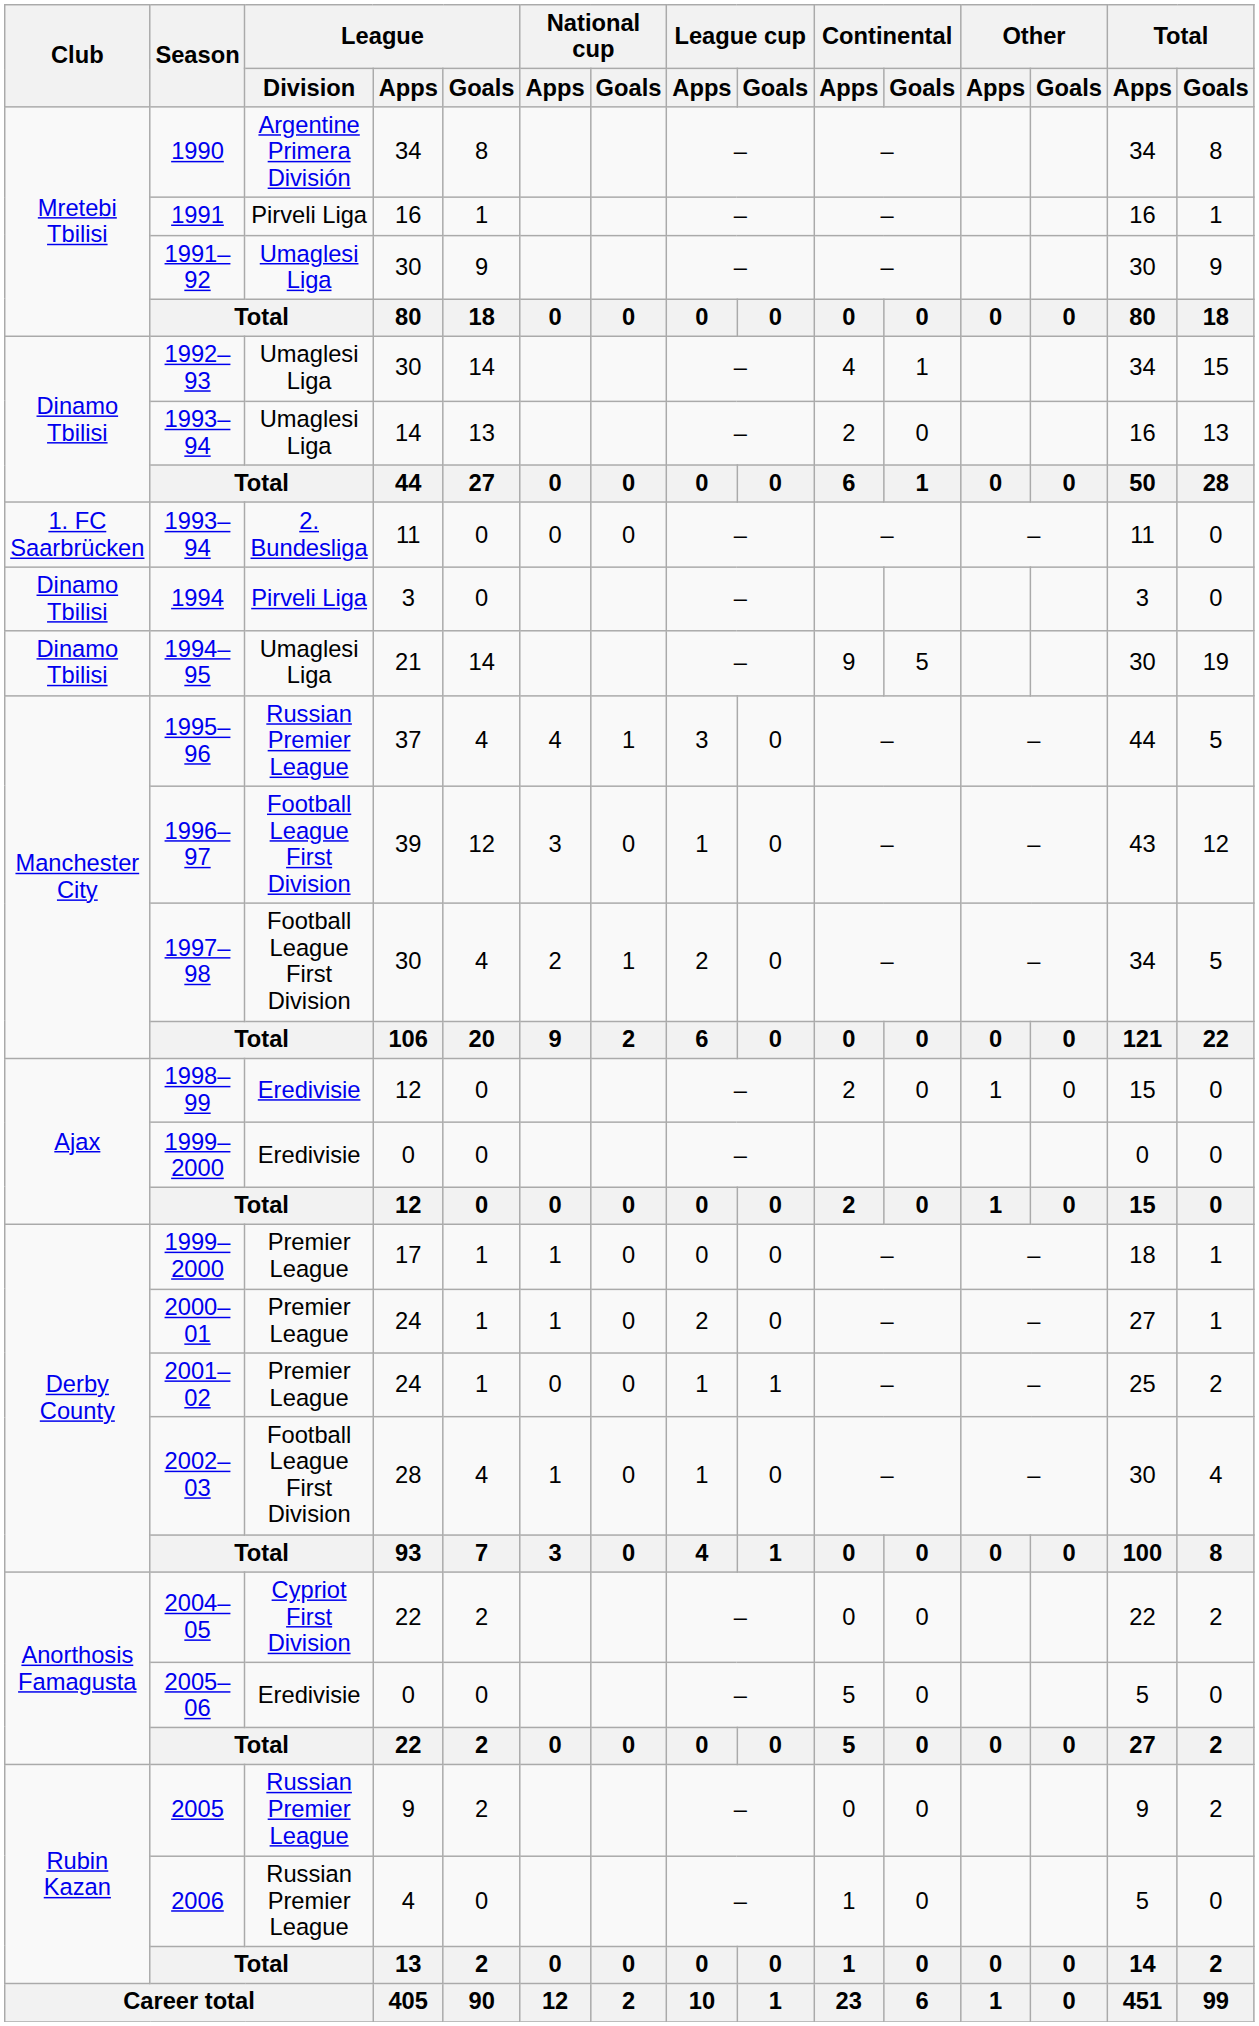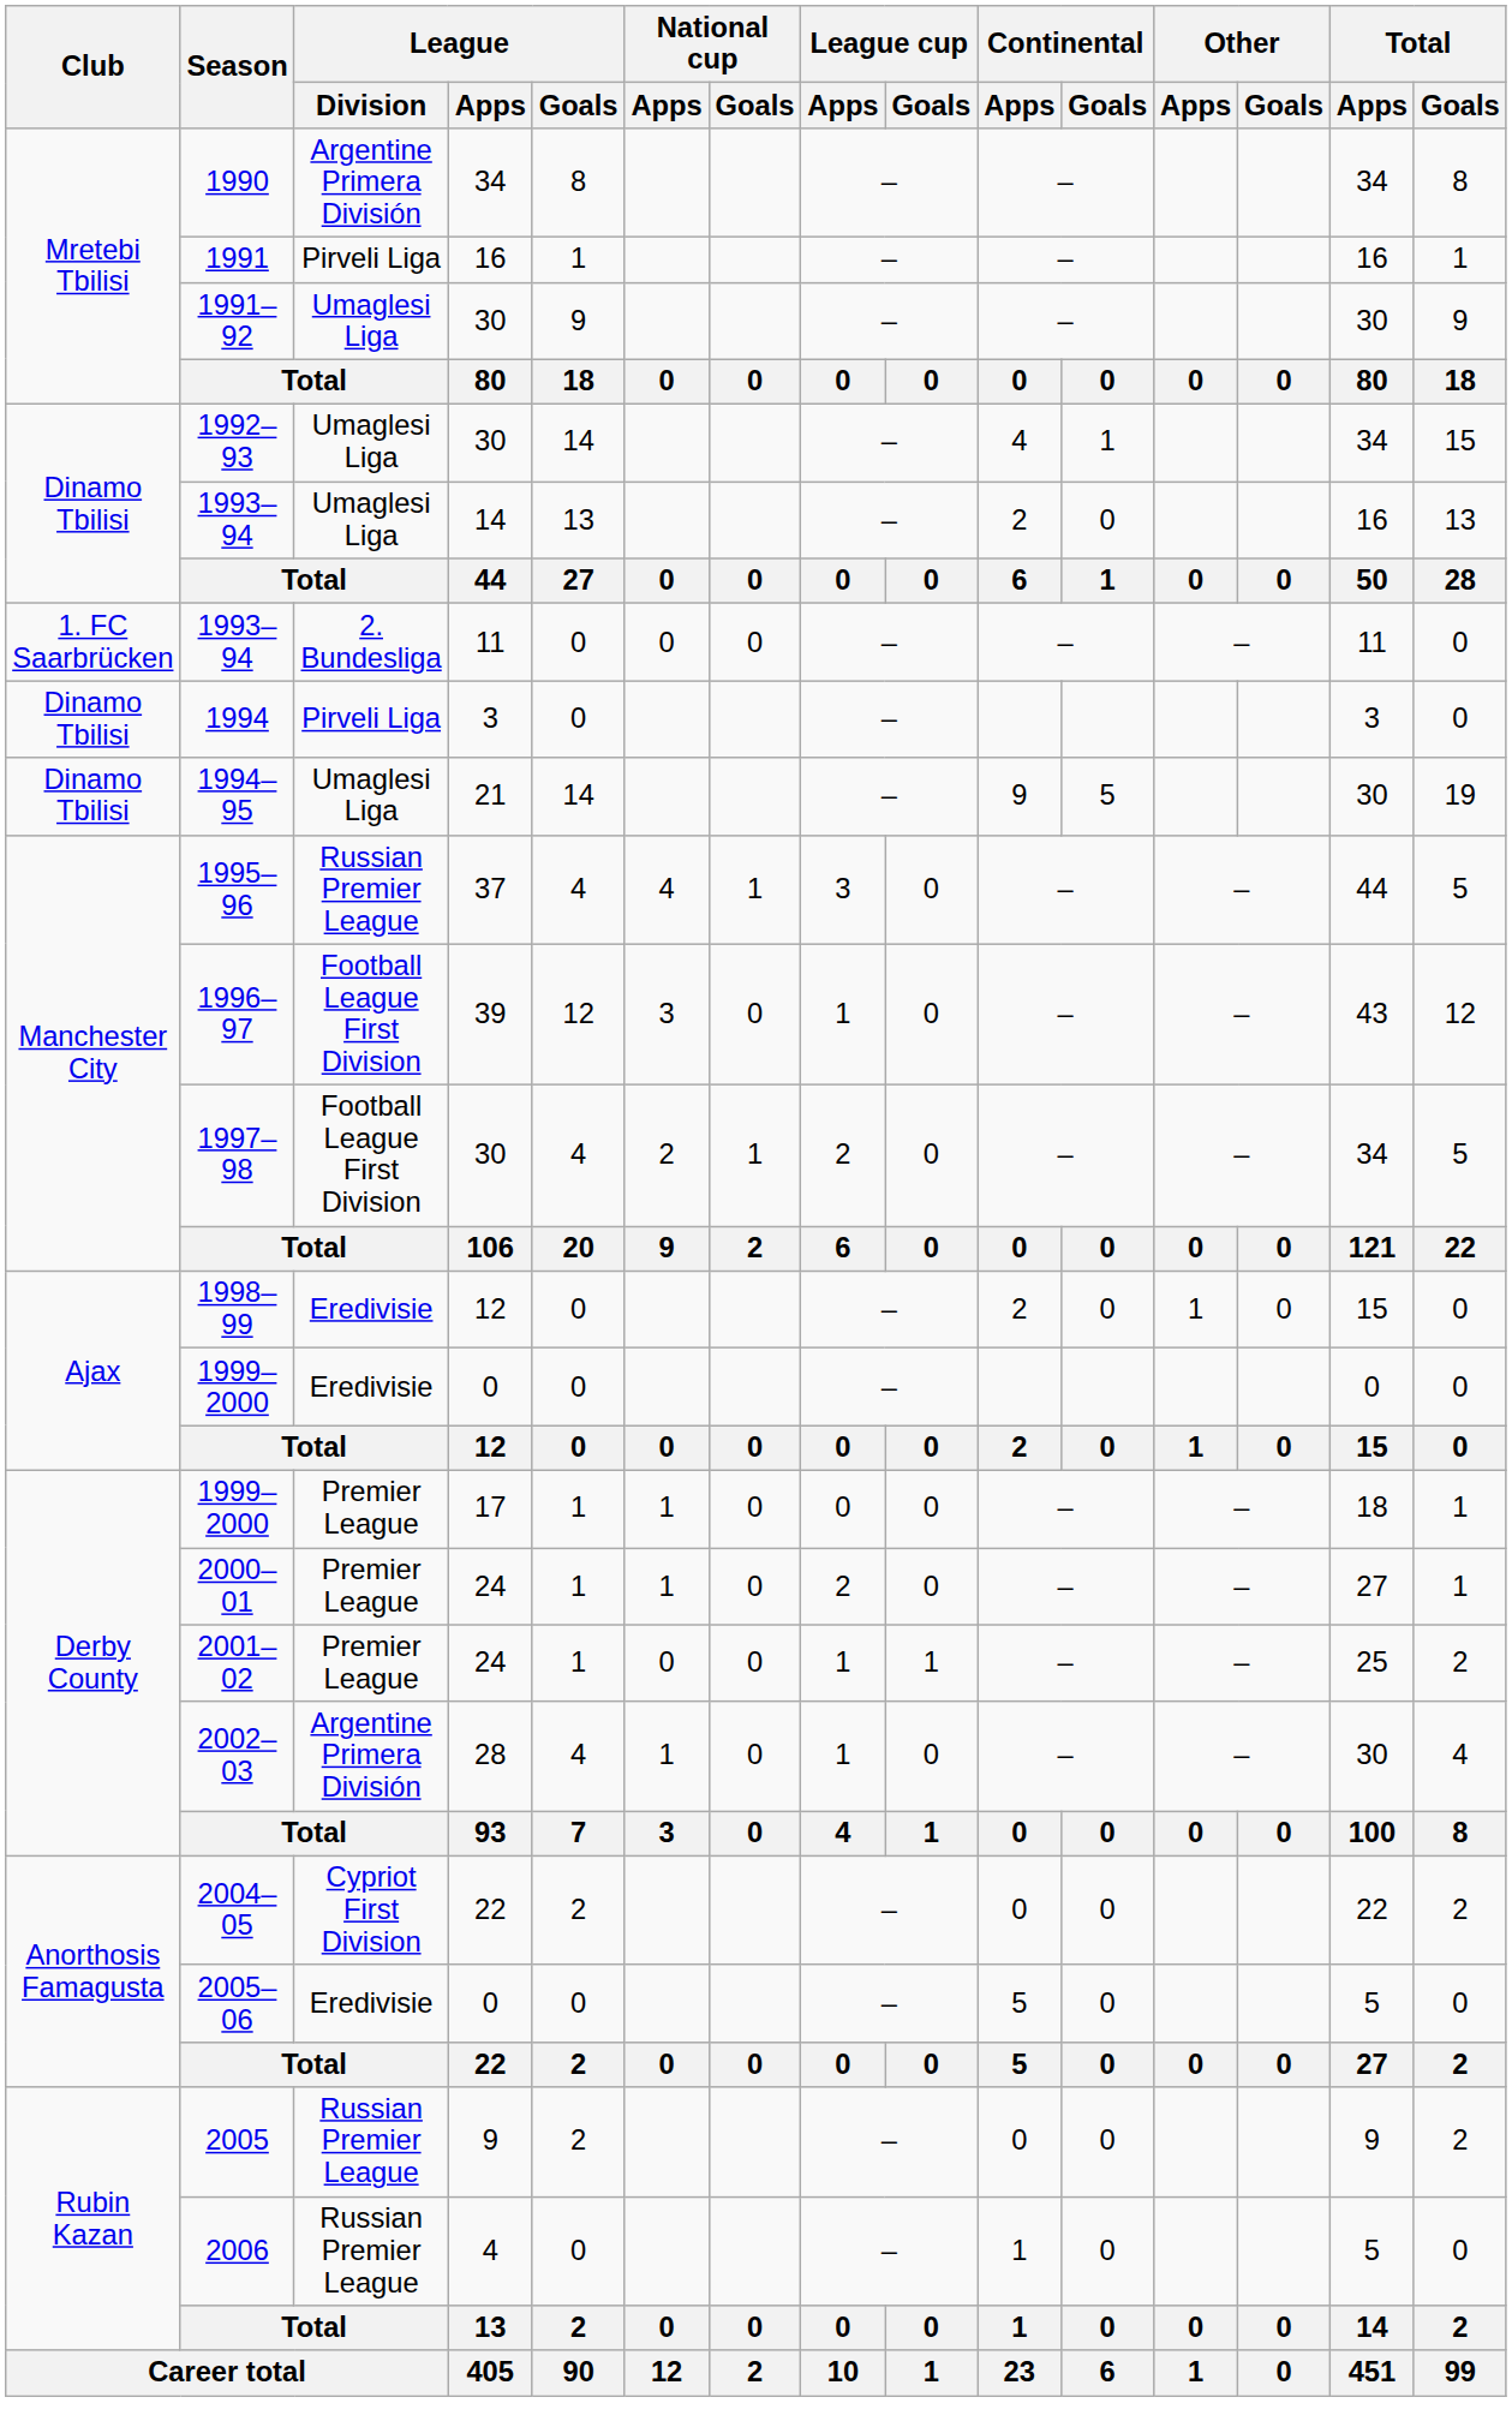 <table class="wikitable" style="text-align:center">
 <tr>
 <th rowspan="2">Club</th>
 <th rowspan="2">Season</th>
 <th colspan="3">League</th>
 <th colspan="2">National cup</th>
 <th colspan="2">League cup</th>
 <th colspan="2">Continental</th>
 <th colspan="2">Other</th>
 <th colspan="2">Total</th>
 </tr>
 <tr>
 <th>Division</th>
 <th>Apps</th>
 <th>Goals</th>
 <th>Apps</th>
 <th>Goals</th>
 <th>Apps</th>
 <th>Goals</th>
 <th>Apps</th>
 <th>Goals</th>
 <th>Apps</th>
 <th>Goals</th>
 <th>Apps</th>
 <th>Goals</th>
 </tr>
 <tr>
 <td rowspan="4"><a href='#'>Mretebi Tbilisi</a></td>
 <td><a href='#'>1990</a></td>
 <td><a href='#'>Argentine Primera División</a></td>
 <td>34</td>
 <td>8</td>
 <td></td>
 <td></td>
 <td colspan="2">–</td>
 <td colspan="2">–</td>
 <td></td>
 <td></td>
 <td>34</td>
 <td>8</td>
 </tr>
 <tr>
 <td><a href='#'>1991</a></td>
 <td>Pirveli Liga</td>
 <td>16</td>
 <td>1</td>
 <td></td>
 <td></td>
 <td colspan="2">–</td>
 <td colspan="2">–</td>
 <td></td>
 <td></td>
 <td>16</td>
 <td>1</td>
 </tr>
 <tr>
 <td><a href='#'>1991–92</a></td>
 <td><a href='#'>Umaglesi Liga</a></td>
 <td>30</td>
 <td>9</td>
 <td></td>
 <td></td>
 <td colspan="2">–</td>
 <td colspan="2">–</td>
 <td></td>
 <td></td>
 <td>30</td>
 <td>9</td>
 </tr>
 <tr>
 <th colspan="2">Total</th>
 <th>80</th>
 <th>18</th>
 <th>0</th>
 <th>0</th>
 <th>0</th>
 <th>0</th>
 <th>0</th>
 <th>0</th>
 <th>0</th>
 <th>0</th>
 <th>80</th>
 <th>18</th>
 </tr>
 <tr>
 <td rowspan="3"><a href='#'>Dinamo Tbilisi</a></td>
 <td><a href='#'>1992–93</a></td>
 <td>Umaglesi Liga</td>
 <td>30</td>
 <td>14</td>
 <td></td>
 <td></td>
 <td colspan="2">–</td>
 <td>4</td>
 <td>1</td>
 <td></td>
 <td></td>
 <td>34</td>
 <td>15</td>
 </tr>
 <tr>
 <td><a href='#'>1993–94</a></td>
 <td>Umaglesi Liga</td>
 <td>14</td>
 <td>13</td>
 <td></td>
 <td></td>
 <td colspan="2">–</td>
 <td>2</td>
 <td>0</td>
 <td></td>
 <td></td>
 <td>16</td>
 <td>13</td>
 </tr>
 <tr>
 <th colspan="2">Total</th>
 <th>44</th>
 <th>27</th>
 <th>0</th>
 <th>0</th>
 <th>0</th>
 <th>0</th>
 <th>6</th>
 <th>1</th>
 <th>0</th>
 <th>0</th>
 <th>50</th>
 <th>28</th>
 </tr>
 <tr>
 <td><a href='#'>1. FC Saarbrücken</a></td>
 <td><a href='#'>1993–94</a></td>
 <td><a href='#'>2. Bundesliga</a></td>
 <td>11</td>
 <td>0</td>
 <td>0</td>
 <td>0</td>
 <td colspan="2">–</td>
 <td colspan="2">–</td>
 <td colspan="2">–</td>
 <td>11</td>
 <td>0</td>
 </tr>
 <tr>
 <td><a href='#'>Dinamo Tbilisi</a></td>
 <td><a href='#'>1994</a></td>
 <td><a href='#'>Pirveli Liga</a></td>
 <td>3</td>
 <td>0</td>
 <td></td>
 <td></td>
 <td colspan="2">–</td>
 <td></td>
 <td></td>
 <td></td>
 <td></td>
 <td>3</td>
 <td>0</td>
 </tr>
 <tr>
 <td><a href='#'>Dinamo Tbilisi</a></td>
 <td><a href='#'>1994–95</a></td>
 <td>Umaglesi Liga</td>
 <td>21</td>
 <td>14</td>
 <td></td>
 <td></td>
 <td colspan="2">–</td>
 <td>9</td>
 <td>5</td>
 <td></td>
 <td></td>
 <td>30</td>
 <td>19</td>
 </tr>
 <tr>
 <td rowspan="4"><a href='#'>Manchester City</a></td>
 <td><a href='#'>1995–96</a></td>
 <td><a href='#'>Russian Premier League</a></td>
 <td>37</td>
 <td>4</td>
 <td>4</td>
 <td>1</td>
 <td>3</td>
 <td>0</td>
 <td colspan="2">–</td>
 <td colspan="2">–</td>
 <td>44</td>
 <td>5</td>
 </tr>
 <tr>
 <td><a href='#'>1996–97</a></td>
 <td><a href='#'>Football League First Division</a></td>
 <td>39</td>
 <td>12</td>
 <td>3</td>
 <td>0</td>
 <td>1</td>
 <td>0</td>
 <td colspan="2">–</td>
 <td colspan="2">–</td>
 <td>43</td>
 <td>12</td>
 </tr>
 <tr>
 <td><a href='#'>1997–98</a></td>
 <td>Football League First Division</td>
 <td>30</td>
 <td>4</td>
 <td>2</td>
 <td>1</td>
 <td>2</td>
 <td>0</td>
 <td colspan="2">–</td>
 <td colspan="2">–</td>
 <td>34</td>
 <td>5</td>
 </tr>
 <tr>
 <th colspan="2">Total</th>
 <th>106</th>
 <th>20</th>
 <th>9</th>
 <th>2</th>
 <th>6</th>
 <th>0</th>
 <th>0</th>
 <th>0</th>
 <th>0</th>
 <th>0</th>
 <th>121</th>
 <th>22</th>
 </tr>
 <tr>
 <td rowspan="3"><a href='#'>Ajax</a></td>
 <td><a href='#'>1998–99</a></td>
 <td><a href='#'>Eredivisie</a></td>
 <td>12</td>
 <td>0</td>
 <td></td>
 <td></td>
 <td colspan="2">–</td>
 <td>2</td>
 <td>0</td>
 <td>1</td>
 <td>0</td>
 <td>15</td>
 <td>0</td>
 </tr>
 <tr>
 <td><a href='#'>1999–2000</a></td>
 <td>Eredivisie</td>
 <td>0</td>
 <td>0</td>
 <td></td>
 <td></td>
 <td colspan="2">–</td>
 <td></td>
 <td></td>
 <td></td>
 <td></td>
 <td>0</td>
 <td>0</td>
 </tr>
 <tr>
 <th colspan="2">Total</th>
 <th>12</th>
 <th>0</th>
 <th>0</th>
 <th>0</th>
 <th>0</th>
 <th>0</th>
 <th>2</th>
 <th>0</th>
 <th>1</th>
 <th>0</th>
 <th>15</th>
 <th>0</th>
 </tr>
 <tr>
 <td rowspan="5"><a href='#'>Derby County</a></td>
 <td><a href='#'>1999–2000</a></td>
 <td>Premier League</td>
 <td>17</td>
 <td>1</td>
 <td>1</td>
 <td>0</td>
 <td>0</td>
 <td>0</td>
 <td colspan="2">–</td>
 <td colspan="2">–</td>
 <td>18</td>
 <td>1</td>
 </tr>
 <tr>
 <td><a href='#'>2000–01</a></td>
 <td>Premier League</td>
 <td>24</td>
 <td>1</td>
 <td>1</td>
 <td>0</td>
 <td>2</td>
 <td>0</td>
 <td colspan="2">–</td>
 <td colspan="2">–</td>
 <td>27</td>
 <td>1</td>
 </tr>
 <tr>
 <td><a href='#'>2001–02</a></td>
 <td>Premier League</td>
 <td>24</td>
 <td>1</td>
 <td>0</td>
 <td>0</td>
 <td>1</td>
 <td>1</td>
 <td colspan="2">–</td>
 <td colspan="2">–</td>
 <td>25</td>
 <td>2</td>
 </tr>
 <tr>
 <td><a href='#'>2002–03</a></td>
-<td>Football League First Division</td>
+<td><a href='#'>Argentine Primera División</a></td>
 <td>28</td>
 <td>4</td>
 <td>1</td>
 <td>0</td>
 <td>1</td>
 <td>0</td>
 <td colspan="2">–</td>
 <td colspan="2">–</td>
 <td>30</td>
 <td>4</td>
 </tr>
 <tr>
 <th colspan="2">Total</th>
 <th>93</th>
 <th>7</th>
 <th>3</th>
 <th>0</th>
 <th>4</th>
 <th>1</th>
 <th>0</th>
 <th>0</th>
 <th>0</th>
 <th>0</th>
 <th>100</th>
 <th>8</th>
 </tr>
 <tr>
 <td rowspan="3"><a href='#'>Anorthosis Famagusta</a></td>
 <td><a href='#'>2004–05</a></td>
 <td><a href='#'>Cypriot First Division</a></td>
 <td>22</td>
 <td>2</td>
 <td></td>
 <td></td>
 <td colspan="2">–</td>
 <td>0</td>
 <td>0</td>
 <td></td>
 <td></td>
 <td>22</td>
 <td>2</td>
 </tr>
 <tr>
 <td><a href='#'>2005–06</a></td>
 <td>Eredivisie</td>
 <td>0</td>
 <td>0</td>
 <td></td>
 <td></td>
 <td colspan="2">–</td>
 <td>5</td>
 <td>0</td>
 <td></td>
 <td></td>
 <td>5</td>
 <td>0</td>
 </tr>
 <tr>
 <th colspan="2">Total</th>
 <th>22</th>
 <th>2</th>
 <th>0</th>
 <th>0</th>
 <th>0</th>
 <th>0</th>
 <th>5</th>
 <th>0</th>
 <th>0</th>
 <th>0</th>
 <th>27</th>
 <th>2</th>
 </tr>
 <tr>
 <td rowspan="3"><a href='#'>Rubin Kazan</a></td>
 <td><a href='#'>2005</a></td>
 <td><a href='#'>Russian Premier League</a></td>
 <td>9</td>
 <td>2</td>
 <td></td>
 <td></td>
 <td colspan="2">–</td>
 <td>0</td>
 <td>0</td>
 <td></td>
 <td></td>
 <td>9</td>
 <td>2</td>
 </tr>
 <tr>
 <td><a href='#'>2006</a></td>
 <td>Russian Premier League</td>
 <td>4</td>
 <td>0</td>
 <td></td>
 <td></td>
 <td colspan="2">–</td>
 <td>1</td>
 <td>0</td>
 <td></td>
 <td></td>
 <td>5</td>
 <td>0</td>
 </tr>
 <tr>
 <th colspan="2">Total</th>
 <th>13</th>
 <th>2</th>
 <th>0</th>
 <th>0</th>
 <th>0</th>
 <th>0</th>
 <th>1</th>
 <th>0</th>
 <th>0</th>
 <th>0</th>
 <th>14</th>
 <th>2</th>
 </tr>
 <tr>
 <th colspan="3">Career total</th>
 <th>405</th>
 <th>90</th>
 <th>12</th>
 <th>2</th>
 <th>10</th>
 <th>1</th>
 <th>23</th>
 <th>6</th>
 <th>1</th>
 <th>0</th>
 <th>451</th>
 <th>99</th>
 </tr>
 </table>
